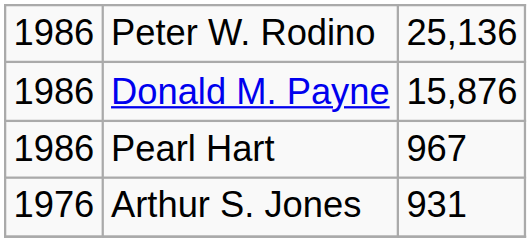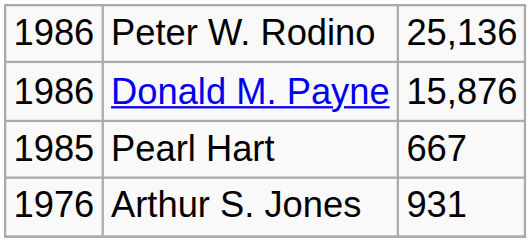 <table class="wikitable">
 <tr>
 <td>1986</td>
 <td>Peter W. Rodino</td>
 <td>25,136</td>
 </tr>
 <tr>
 <td>1986</td>
 <td><a href='#'>Donald M. Payne</a></td>
 <td>15,876</td>
 </tr>
 <tr>
-<td>1986</td>
+<td>1985</td>
 <td>Pearl Hart</td>
-<td>967</td>
+<td>667</td>
 </tr>
 <tr>
 <td>1976</td>
 <td>Arthur S. Jones</td>
 <td>931</td>
 </tr>
 <tr>
 </tr>
 </table>
